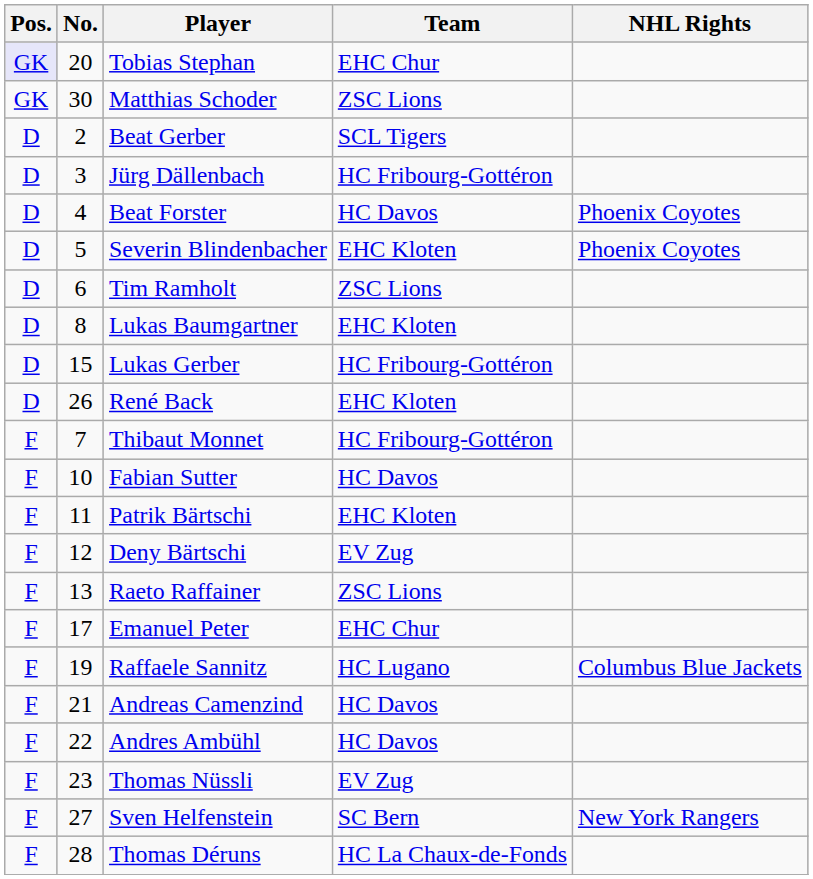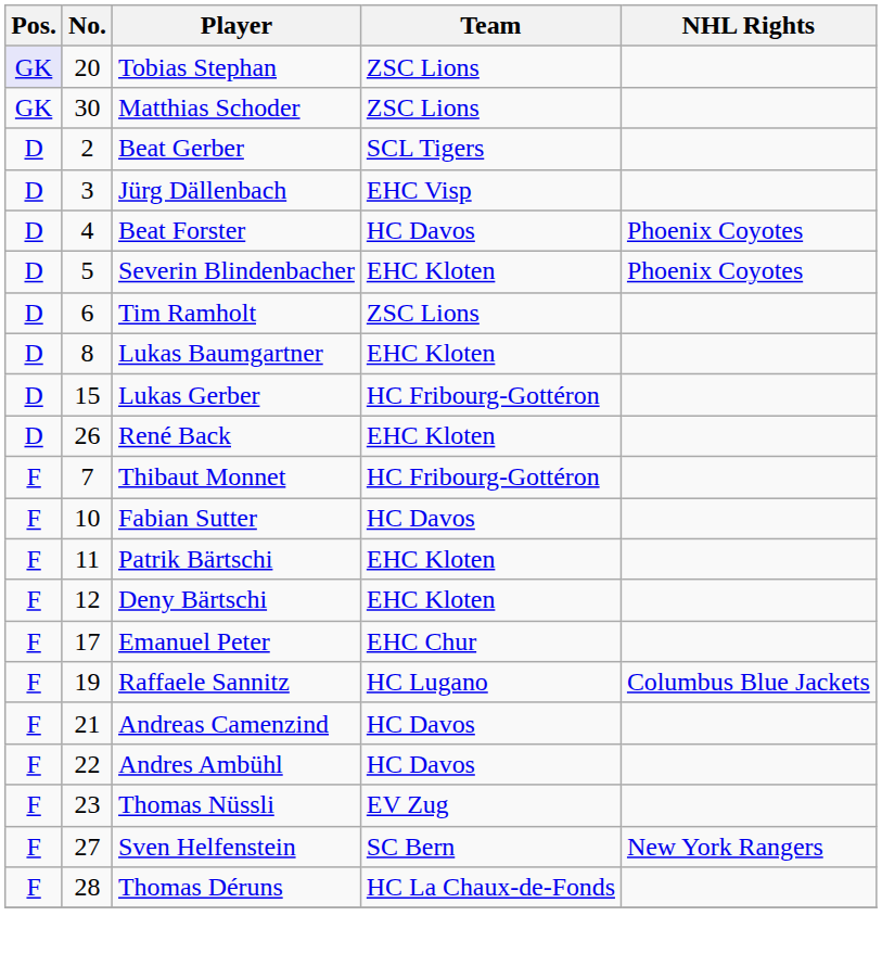 <table class="wikitable sortable">
 <tr>
 <th>Pos.</th>
 <th>No.</th>
 <th>Player</th>
 <th>Team</th>
 <th>NHL Rights</th>
 </tr>
 <tr>
 <td style="background: lavender; text-align:center;"><a href='#'>GK</a></td>
 <td style="text-align:center;">20</td>
 <td><a href='#'>Tobias Stephan</a></td>
-<td> <a href='#'>EHC Chur</a></td>
+<td> <a href='#'>ZSC Lions</a></td>
 <td></td>
 </tr>
 <tr>
 <td style="text-align:center;"><a href='#'>GK</a></td>
 <td style="text-align:center;">30</td>
 <td><a href='#'>Matthias Schoder</a></td>
 <td> <a href='#'>ZSC Lions</a></td>
 <td></td>
 </tr>
 <tr>
 <td style="text-align:center;"><a href='#'>D</a></td>
 <td style="text-align:center;">2</td>
 <td><a href='#'>Beat Gerber</a></td>
 <td> <a href='#'>SCL Tigers</a></td>
 <td></td>
 </tr>
 <tr>
 <td style="text-align:center;"><a href='#'>D</a></td>
 <td style="text-align:center;">3</td>
 <td><a href='#'>Jürg Dällenbach</a></td>
-<td> <a href='#'>HC Fribourg-Gottéron</a></td>
+<td> <a href='#'>EHC Visp</a></td>
 <td></td>
 </tr>
 <tr>
 <td style="text-align:center;"><a href='#'>D</a></td>
 <td style="text-align:center;">4</td>
 <td><a href='#'>Beat Forster</a></td>
 <td> <a href='#'>HC Davos</a></td>
 <td><a href='#'>Phoenix Coyotes</a></td>
 </tr>
 <tr>
 <td style="text-align:center;"><a href='#'>D</a></td>
 <td style="text-align:center;">5</td>
 <td><a href='#'>Severin Blindenbacher</a></td>
 <td> <a href='#'>EHC Kloten</a></td>
 <td><a href='#'>Phoenix Coyotes</a></td>
 </tr>
 <tr>
 <td style="text-align:center;"><a href='#'>D</a></td>
 <td style="text-align:center;">6</td>
 <td><a href='#'>Tim Ramholt</a></td>
 <td> <a href='#'>ZSC Lions</a></td>
 <td></td>
 </tr>
 <tr>
 <td style="text-align:center;"><a href='#'>D</a></td>
 <td style="text-align:center;">8</td>
 <td><a href='#'>Lukas Baumgartner</a></td>
 <td> <a href='#'>EHC Kloten</a></td>
 <td></td>
 </tr>
 <tr>
 <td style="text-align:center;"><a href='#'>D</a></td>
 <td style="text-align:center;">15</td>
 <td><a href='#'>Lukas Gerber</a></td>
 <td> <a href='#'>HC Fribourg-Gottéron</a></td>
 <td></td>
 </tr>
 <tr>
 <td style="text-align:center;"><a href='#'>D</a></td>
 <td style="text-align:center;">26</td>
 <td><a href='#'>René Back</a></td>
 <td> <a href='#'>EHC Kloten</a></td>
 <td></td>
 </tr>
 <tr>
 <td style="text-align:center;"><a href='#'>F</a></td>
 <td style="text-align:center;">7</td>
 <td><a href='#'>Thibaut Monnet</a></td>
 <td> <a href='#'>HC Fribourg-Gottéron</a></td>
 <td></td>
 </tr>
 <tr>
 <td style="text-align:center;"><a href='#'>F</a></td>
 <td style="text-align:center;">10</td>
 <td><a href='#'>Fabian Sutter</a></td>
 <td> <a href='#'>HC Davos</a></td>
 <td></td>
 </tr>
 <tr>
 <td style="text-align:center;"><a href='#'>F</a></td>
 <td style="text-align:center;">11</td>
 <td><a href='#'>Patrik Bärtschi</a></td>
 <td> <a href='#'>EHC Kloten</a></td>
 <td></td>
 </tr>
 <tr>
 <td style="text-align:center;"><a href='#'>F</a></td>
 <td style="text-align:center;">12</td>
 <td><a href='#'>Deny Bärtschi</a></td>
-<td> <a href='#'>EV Zug</a></td>
-<td></td>
-</tr>
-<tr>
-<td style="text-align:center;"><a href='#'>F</a></td>
-<td style="text-align:center;">13</td>
-<td><a href='#'>Raeto Raffainer</a></td>
-<td> <a href='#'>ZSC Lions</a></td>
+<td> <a href='#'>EHC Kloten</a></td>
 <td></td>
 </tr>
 <tr>
 <td style="text-align:center;"><a href='#'>F</a></td>
 <td style="text-align:center;">17</td>
 <td><a href='#'>Emanuel Peter</a></td>
 <td> <a href='#'>EHC Chur</a></td>
 <td></td>
 </tr>
 <tr>
 <td style="text-align:center;"><a href='#'>F</a></td>
 <td style="text-align:center;">19</td>
 <td><a href='#'>Raffaele Sannitz</a></td>
 <td> <a href='#'>HC Lugano</a></td>
 <td><a href='#'>Columbus Blue Jackets</a></td>
 </tr>
 <tr>
 <td style="text-align:center;"><a href='#'>F</a></td>
 <td style="text-align:center;">21</td>
 <td><a href='#'>Andreas Camenzind</a></td>
 <td> <a href='#'>HC Davos</a></td>
 <td></td>
 </tr>
 <tr>
 <td style="text-align:center;"><a href='#'>F</a></td>
 <td style="text-align:center;">22</td>
 <td><a href='#'>Andres Ambühl</a></td>
 <td> <a href='#'>HC Davos</a></td>
 <td></td>
 </tr>
 <tr>
 <td style="text-align:center;"><a href='#'>F</a></td>
 <td style="text-align:center;">23</td>
 <td><a href='#'>Thomas Nüssli</a></td>
 <td> <a href='#'>EV Zug</a></td>
 <td></td>
 </tr>
 <tr>
 <td style="text-align:center;"><a href='#'>F</a></td>
 <td style="text-align:center;">27</td>
 <td><a href='#'>Sven Helfenstein</a></td>
 <td> <a href='#'>SC Bern</a></td>
 <td><a href='#'>New York Rangers</a></td>
 </tr>
 <tr>
 <td style="text-align:center;"><a href='#'>F</a></td>
 <td style="text-align:center;">28</td>
 <td><a href='#'>Thomas Déruns</a></td>
 <td> <a href='#'>HC La Chaux-de-Fonds</a></td>
 <td></td>
 </tr>
 <tr>
 </tr>
 </table>
